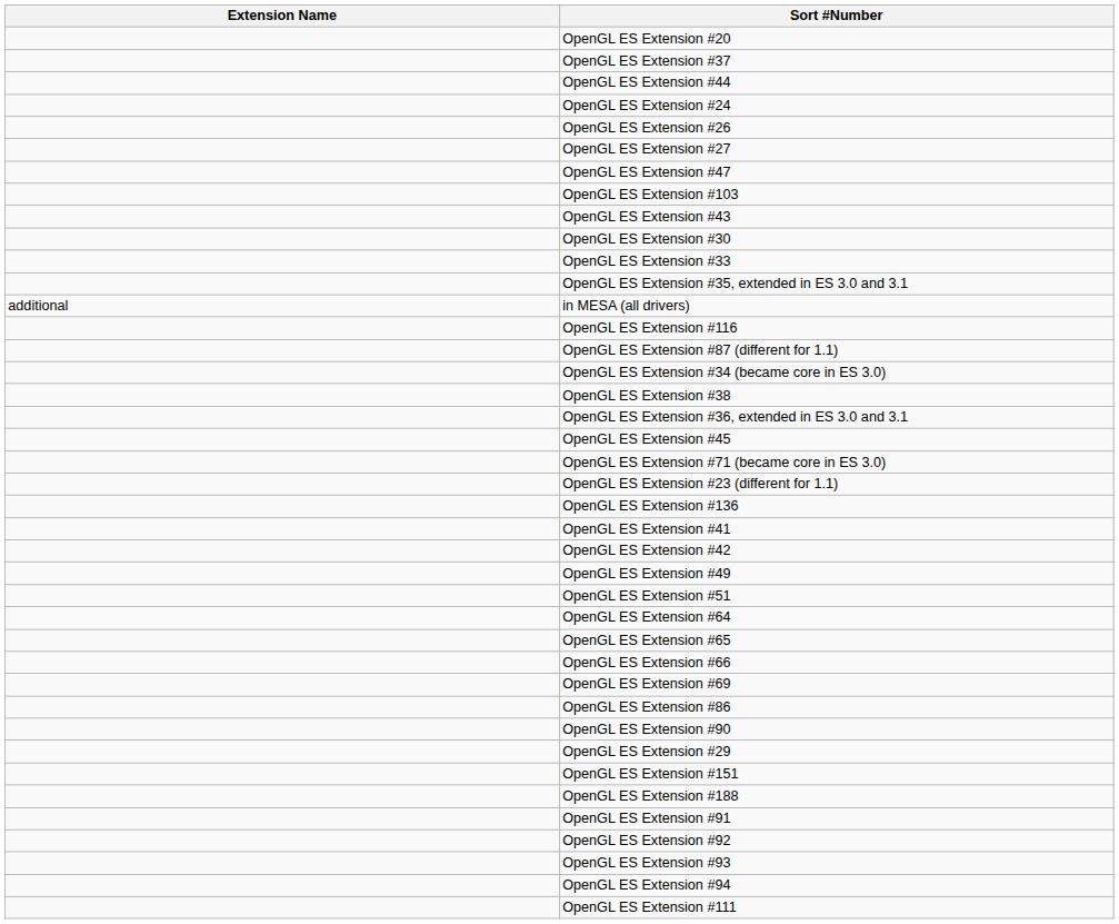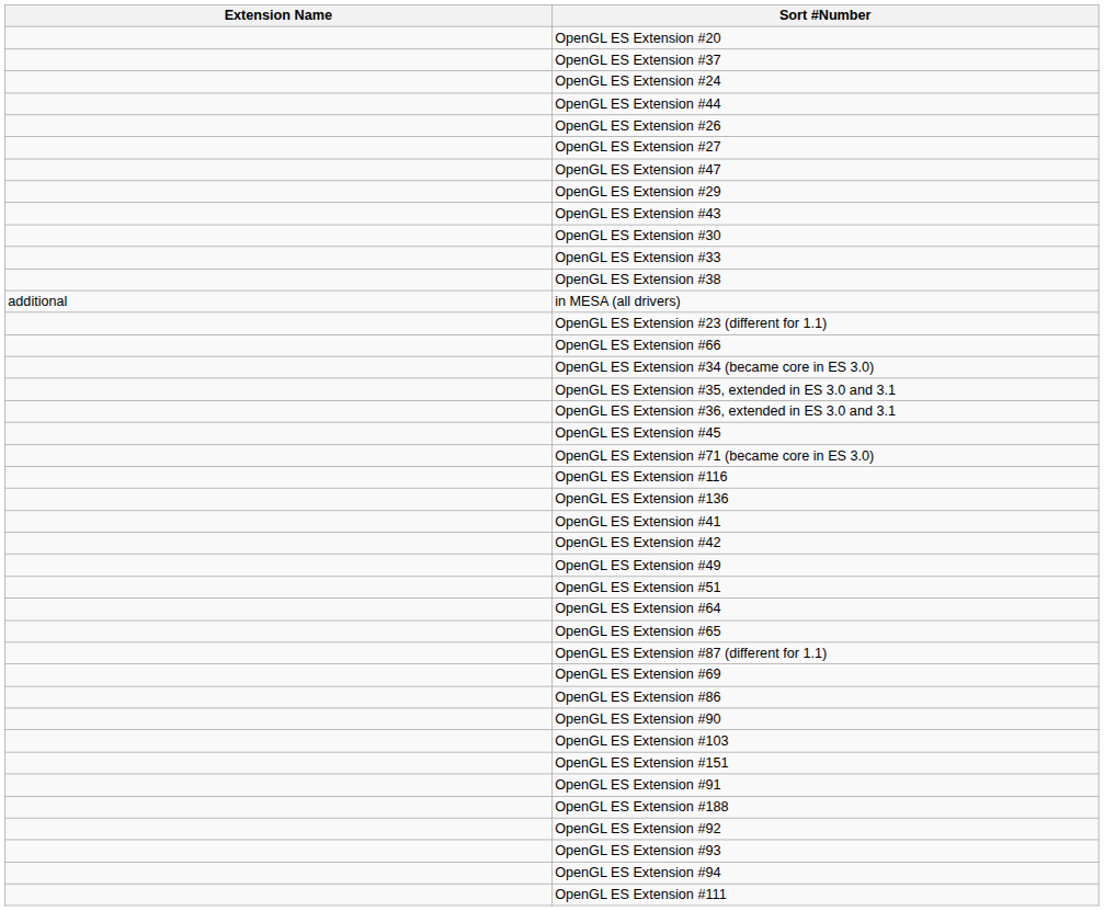 <table class="wikitable" style="width: 100%">
 <tr>
 <th scope="col" style="width: 20%">Extension Name</th>
 <th scope="col" style="width: 20%">Sort #Number</th>
 </tr>
 <tr>
 <td></td>
 <td>OpenGL ES Extension #20</td>
 </tr>
 <tr>
 <td></td>
 <td>OpenGL ES Extension #37</td>
 </tr>
 <tr>
 <td></td>
-<td>OpenGL ES Extension #44</td>
+<td>OpenGL ES Extension #24</td>
 </tr>
 <tr>
 <td></td>
-<td>OpenGL ES Extension #24</td>
+<td>OpenGL ES Extension #44</td>
 </tr>
 <tr>
 <td></td>
 <td>OpenGL ES Extension #26</td>
 </tr>
 <tr>
 <td></td>
 <td>OpenGL ES Extension #27</td>
 </tr>
 <tr>
 <td></td>
 <td>OpenGL ES Extension #47</td>
 </tr>
 <tr>
 <td></td>
-<td>OpenGL ES Extension #103</td>
+<td>OpenGL ES Extension #29</td>
 </tr>
 <tr>
 <td></td>
 <td>OpenGL ES Extension #43</td>
 </tr>
 <tr>
 <td></td>
 <td>OpenGL ES Extension #30</td>
 </tr>
 <tr>
 <td></td>
 <td>OpenGL ES Extension #33</td>
 </tr>
 <tr>
 <td></td>
-<td>OpenGL ES Extension #35, extended in ES 3.0 and 3.1</td>
+<td>OpenGL ES Extension #38</td>
 </tr>
 <tr>
 <td>additional</td>
 <td>in MESA (all drivers)</td>
 </tr>
 <tr>
 <td></td>
-<td>OpenGL ES Extension #116</td>
+<td>OpenGL ES Extension #23 (different for 1.1)</td>
 </tr>
 <tr>
 <td></td>
-<td>OpenGL ES Extension #87 (different for 1.1)</td>
+<td>OpenGL ES Extension #66</td>
 </tr>
 <tr>
 <td></td>
 <td>OpenGL ES Extension #34 (became core in ES 3.0)</td>
 </tr>
 <tr>
 <td></td>
-<td>OpenGL ES Extension #38</td>
+<td>OpenGL ES Extension #35, extended in ES 3.0 and 3.1</td>
 </tr>
 <tr>
 <td></td>
 <td>OpenGL ES Extension #36, extended in ES 3.0 and 3.1</td>
 </tr>
 <tr>
 <td></td>
 <td>OpenGL ES Extension #45</td>
 </tr>
 <tr>
 <td></td>
 <td>OpenGL ES Extension #71 (became core in ES 3.0)</td>
 </tr>
 <tr>
 <td></td>
-<td>OpenGL ES Extension #23 (different for 1.1)</td>
+<td>OpenGL ES Extension #116</td>
 </tr>
 <tr>
 <td></td>
 <td>OpenGL ES Extension #136</td>
 </tr>
 <tr>
 <td></td>
 <td>OpenGL ES Extension #41</td>
 </tr>
 <tr>
 <td></td>
 <td>OpenGL ES Extension #42</td>
 </tr>
 <tr>
 <td></td>
 <td>OpenGL ES Extension #49</td>
 </tr>
 <tr>
 <td></td>
 <td>OpenGL ES Extension #51</td>
 </tr>
 <tr>
 <td></td>
 <td>OpenGL ES Extension #64</td>
 </tr>
 <tr>
 <td></td>
 <td>OpenGL ES Extension #65</td>
 </tr>
 <tr>
 <td></td>
-<td>OpenGL ES Extension #66</td>
+<td>OpenGL ES Extension #87 (different for 1.1)</td>
 </tr>
 <tr>
 <td></td>
 <td>OpenGL ES Extension #69</td>
 </tr>
 <tr>
 <td></td>
 <td>OpenGL ES Extension #86</td>
 </tr>
 <tr>
 <td></td>
 <td>OpenGL ES Extension #90</td>
 </tr>
 <tr>
 <td></td>
-<td>OpenGL ES Extension #29</td>
+<td>OpenGL ES Extension #103</td>
 </tr>
 <tr>
 <td></td>
 <td>OpenGL ES Extension #151</td>
 </tr>
 <tr>
 <td></td>
-<td>OpenGL ES Extension #188</td>
+<td>OpenGL ES Extension #91</td>
 </tr>
 <tr>
 <td></td>
-<td>OpenGL ES Extension #91</td>
+<td>OpenGL ES Extension #188</td>
 </tr>
 <tr>
 <td></td>
 <td>OpenGL ES Extension #92</td>
 </tr>
 <tr>
 <td></td>
 <td>OpenGL ES Extension #93</td>
 </tr>
 <tr>
 <td></td>
 <td>OpenGL ES Extension #94</td>
 </tr>
 <tr>
 <td></td>
 <td>OpenGL ES Extension #111</td>
 </tr>
 </table>
